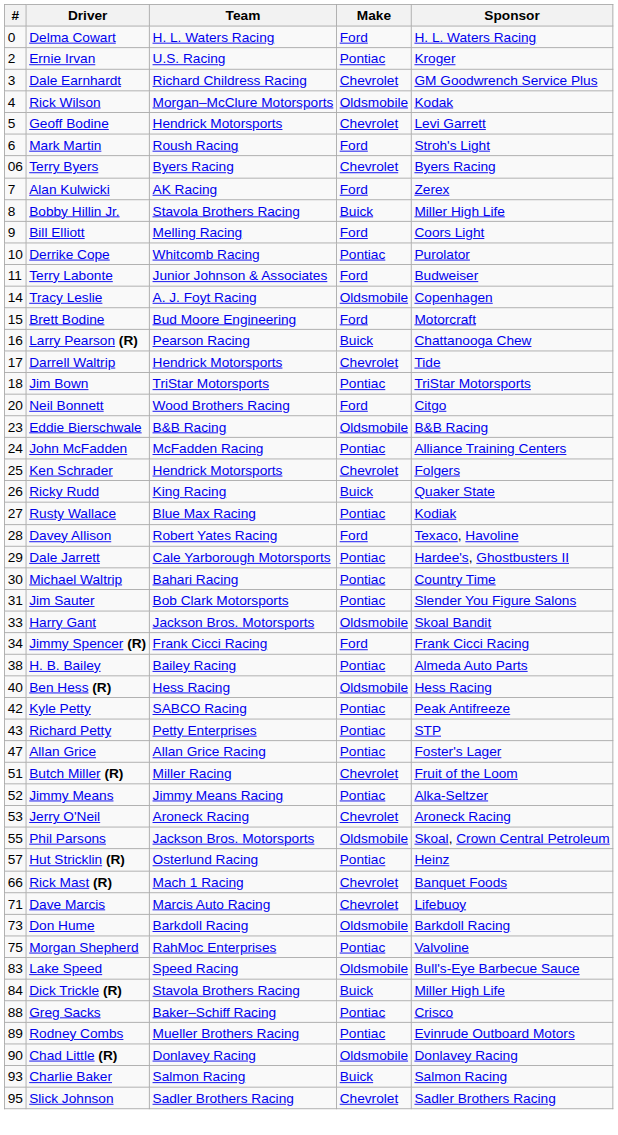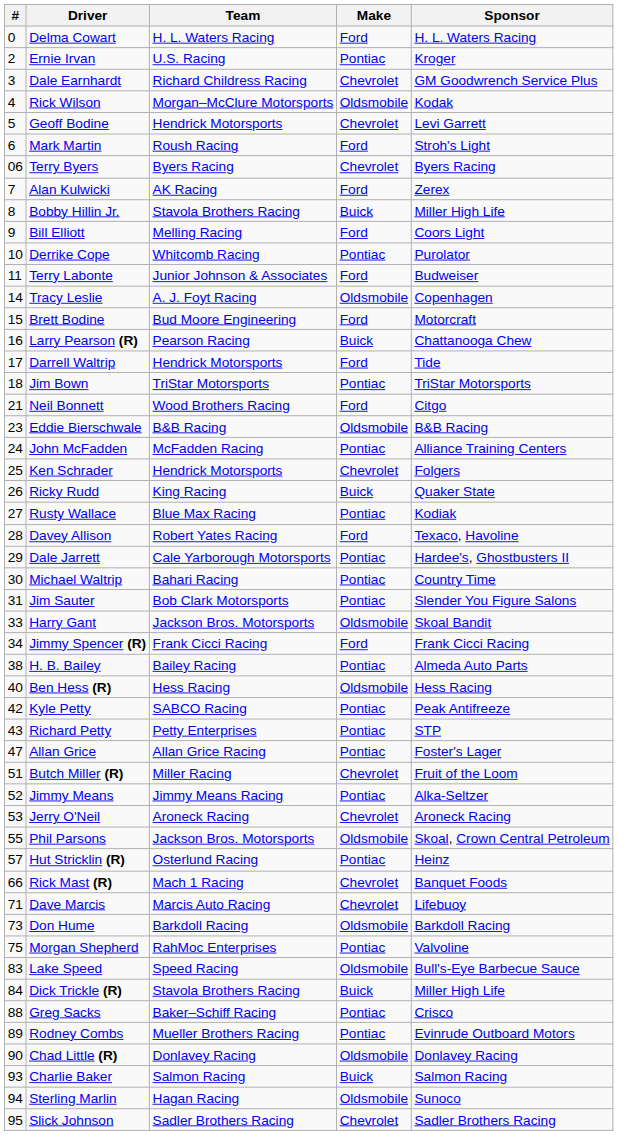 <table class="wikitable" style="font-size:95%">
 <tr>
 <th>#</th>
 <th>Driver</th>
 <th>Team</th>
 <th>Make</th>
 <th>Sponsor</th>
 </tr>
 <tr>
 <td>0</td>
 <td><a href='#'>Delma Cowart</a></td>
 <td><a href='#'>H. L. Waters Racing</a></td>
 <td><a href='#'>Ford</a></td>
 <td><a href='#'>H. L. Waters Racing</a></td>
 </tr>
 <tr>
 <td>2</td>
 <td><a href='#'>Ernie Irvan</a></td>
 <td><a href='#'>U.S. Racing</a></td>
 <td><a href='#'>Pontiac</a></td>
 <td><a href='#'>Kroger</a></td>
 </tr>
 <tr>
 <td>3</td>
 <td><a href='#'>Dale Earnhardt</a></td>
 <td><a href='#'>Richard Childress Racing</a></td>
 <td><a href='#'>Chevrolet</a></td>
 <td><a href='#'>GM Goodwrench Service Plus</a></td>
 </tr>
 <tr>
 <td>4</td>
 <td><a href='#'>Rick Wilson</a></td>
 <td><a href='#'>Morgan–McClure Motorsports</a></td>
 <td><a href='#'>Oldsmobile</a></td>
 <td><a href='#'>Kodak</a></td>
 </tr>
 <tr>
 <td>5</td>
 <td><a href='#'>Geoff Bodine</a></td>
 <td><a href='#'>Hendrick Motorsports</a></td>
 <td><a href='#'>Chevrolet</a></td>
 <td><a href='#'>Levi Garrett</a></td>
 </tr>
 <tr>
 <td>6</td>
 <td><a href='#'>Mark Martin</a></td>
 <td><a href='#'>Roush Racing</a></td>
 <td><a href='#'>Ford</a></td>
 <td><a href='#'>Stroh's Light</a></td>
 </tr>
 <tr>
 <td>06</td>
 <td><a href='#'>Terry Byers</a></td>
 <td><a href='#'>Byers Racing</a></td>
 <td><a href='#'>Chevrolet</a></td>
 <td><a href='#'>Byers Racing</a></td>
 </tr>
 <tr>
 <td>7</td>
 <td><a href='#'>Alan Kulwicki</a></td>
 <td><a href='#'>AK Racing</a></td>
 <td><a href='#'>Ford</a></td>
 <td><a href='#'>Zerex</a></td>
 </tr>
 <tr>
 <td>8</td>
 <td><a href='#'>Bobby Hillin Jr.</a></td>
 <td><a href='#'>Stavola Brothers Racing</a></td>
 <td><a href='#'>Buick</a></td>
 <td><a href='#'>Miller High Life</a></td>
 </tr>
 <tr>
 <td>9</td>
 <td><a href='#'>Bill Elliott</a></td>
 <td><a href='#'>Melling Racing</a></td>
 <td><a href='#'>Ford</a></td>
 <td><a href='#'>Coors Light</a></td>
 </tr>
 <tr>
 <td>10</td>
 <td><a href='#'>Derrike Cope</a></td>
 <td><a href='#'>Whitcomb Racing</a></td>
 <td><a href='#'>Pontiac</a></td>
 <td><a href='#'>Purolator</a></td>
 </tr>
 <tr>
 <td>11</td>
 <td><a href='#'>Terry Labonte</a></td>
 <td><a href='#'>Junior Johnson & Associates</a></td>
 <td><a href='#'>Ford</a></td>
 <td><a href='#'>Budweiser</a></td>
 </tr>
 <tr>
 <td>14</td>
 <td><a href='#'>Tracy Leslie</a></td>
 <td><a href='#'>A. J. Foyt Racing</a></td>
 <td><a href='#'>Oldsmobile</a></td>
 <td><a href='#'>Copenhagen</a></td>
 </tr>
 <tr>
 <td>15</td>
 <td><a href='#'>Brett Bodine</a></td>
 <td><a href='#'>Bud Moore Engineering</a></td>
 <td><a href='#'>Ford</a></td>
 <td><a href='#'>Motorcraft</a></td>
 </tr>
 <tr>
 <td>16</td>
 <td><a href='#'>Larry Pearson</a> <strong>(R)</strong></td>
 <td><a href='#'>Pearson Racing</a></td>
 <td><a href='#'>Buick</a></td>
 <td><a href='#'>Chattanooga Chew</a></td>
 </tr>
 <tr>
 <td>17</td>
 <td><a href='#'>Darrell Waltrip</a></td>
 <td><a href='#'>Hendrick Motorsports</a></td>
-<td><a href='#'>Chevrolet</a></td>
+<td><a href='#'>Ford</a></td>
 <td><a href='#'>Tide</a></td>
 </tr>
 <tr>
 <td>18</td>
 <td><a href='#'>Jim Bown</a></td>
 <td><a href='#'>TriStar Motorsports</a></td>
 <td><a href='#'>Pontiac</a></td>
 <td><a href='#'>TriStar Motorsports</a></td>
 </tr>
 <tr>
-<td>20</td>
+<td>21</td>
 <td><a href='#'>Neil Bonnett</a></td>
 <td><a href='#'>Wood Brothers Racing</a></td>
 <td><a href='#'>Ford</a></td>
 <td><a href='#'>Citgo</a></td>
 </tr>
 <tr>
 <td>23</td>
 <td><a href='#'>Eddie Bierschwale</a></td>
 <td><a href='#'>B&B Racing</a></td>
 <td><a href='#'>Oldsmobile</a></td>
 <td><a href='#'>B&B Racing</a></td>
 </tr>
 <tr>
 <td>24</td>
 <td><a href='#'>John McFadden</a></td>
 <td><a href='#'>McFadden Racing</a></td>
 <td><a href='#'>Pontiac</a></td>
 <td><a href='#'>Alliance Training Centers</a></td>
 </tr>
 <tr>
 <td>25</td>
 <td><a href='#'>Ken Schrader</a></td>
 <td><a href='#'>Hendrick Motorsports</a></td>
 <td><a href='#'>Chevrolet</a></td>
 <td><a href='#'>Folgers</a></td>
 </tr>
 <tr>
 <td>26</td>
 <td><a href='#'>Ricky Rudd</a></td>
 <td><a href='#'>King Racing</a></td>
 <td><a href='#'>Buick</a></td>
 <td><a href='#'>Quaker State</a></td>
 </tr>
 <tr>
 <td>27</td>
 <td><a href='#'>Rusty Wallace</a></td>
 <td><a href='#'>Blue Max Racing</a></td>
 <td><a href='#'>Pontiac</a></td>
 <td><a href='#'>Kodiak</a></td>
 </tr>
 <tr>
 <td>28</td>
 <td><a href='#'>Davey Allison</a></td>
 <td><a href='#'>Robert Yates Racing</a></td>
 <td><a href='#'>Ford</a></td>
 <td><a href='#'>Texaco</a>, <a href='#'>Havoline</a></td>
 </tr>
 <tr>
 <td>29</td>
 <td><a href='#'>Dale Jarrett</a></td>
 <td><a href='#'>Cale Yarborough Motorsports</a></td>
 <td><a href='#'>Pontiac</a></td>
 <td><a href='#'>Hardee's</a>, <a href='#'>Ghostbusters II</a></td>
 </tr>
 <tr>
 <td>30</td>
 <td><a href='#'>Michael Waltrip</a></td>
 <td><a href='#'>Bahari Racing</a></td>
 <td><a href='#'>Pontiac</a></td>
 <td><a href='#'>Country Time</a></td>
 </tr>
 <tr>
 <td>31</td>
 <td><a href='#'>Jim Sauter</a></td>
 <td><a href='#'>Bob Clark Motorsports</a></td>
 <td><a href='#'>Pontiac</a></td>
 <td><a href='#'>Slender You Figure Salons</a></td>
 </tr>
 <tr>
 <td>33</td>
 <td><a href='#'>Harry Gant</a></td>
 <td><a href='#'>Jackson Bros. Motorsports</a></td>
 <td><a href='#'>Oldsmobile</a></td>
 <td><a href='#'>Skoal Bandit</a></td>
 </tr>
 <tr>
 <td>34</td>
 <td><a href='#'>Jimmy Spencer</a> <strong>(R)</strong></td>
 <td><a href='#'>Frank Cicci Racing</a></td>
 <td><a href='#'>Ford</a></td>
 <td><a href='#'>Frank Cicci Racing</a></td>
 </tr>
 <tr>
 <td>38</td>
 <td><a href='#'>H. B. Bailey</a></td>
 <td><a href='#'>Bailey Racing</a></td>
 <td><a href='#'>Pontiac</a></td>
 <td><a href='#'>Almeda Auto Parts</a></td>
 </tr>
 <tr>
 <td>40</td>
 <td><a href='#'>Ben Hess</a> <strong>(R)</strong></td>
 <td><a href='#'>Hess Racing</a></td>
 <td><a href='#'>Oldsmobile</a></td>
 <td><a href='#'>Hess Racing</a></td>
 </tr>
 <tr>
 <td>42</td>
 <td><a href='#'>Kyle Petty</a></td>
 <td><a href='#'>SABCO Racing</a></td>
 <td><a href='#'>Pontiac</a></td>
 <td><a href='#'>Peak Antifreeze</a></td>
 </tr>
 <tr>
 <td>43</td>
 <td><a href='#'>Richard Petty</a></td>
 <td><a href='#'>Petty Enterprises</a></td>
 <td><a href='#'>Pontiac</a></td>
 <td><a href='#'>STP</a></td>
 </tr>
 <tr>
 <td>47</td>
 <td><a href='#'>Allan Grice</a></td>
 <td><a href='#'>Allan Grice Racing</a></td>
 <td><a href='#'>Pontiac</a></td>
 <td><a href='#'>Foster's Lager</a></td>
 </tr>
 <tr>
 <td>51</td>
 <td><a href='#'>Butch Miller</a> <strong>(R)</strong></td>
 <td><a href='#'>Miller Racing</a></td>
 <td><a href='#'>Chevrolet</a></td>
 <td><a href='#'>Fruit of the Loom</a></td>
 </tr>
 <tr>
 <td>52</td>
 <td><a href='#'>Jimmy Means</a></td>
 <td><a href='#'>Jimmy Means Racing</a></td>
 <td><a href='#'>Pontiac</a></td>
 <td><a href='#'>Alka-Seltzer</a></td>
 </tr>
 <tr>
 <td>53</td>
 <td><a href='#'>Jerry O'Neil</a></td>
 <td><a href='#'>Aroneck Racing</a></td>
 <td><a href='#'>Chevrolet</a></td>
 <td><a href='#'>Aroneck Racing</a></td>
 </tr>
 <tr>
 <td>55</td>
 <td><a href='#'>Phil Parsons</a></td>
 <td><a href='#'>Jackson Bros. Motorsports</a></td>
 <td><a href='#'>Oldsmobile</a></td>
 <td><a href='#'>Skoal</a>, <a href='#'>Crown Central Petroleum</a></td>
 </tr>
 <tr>
 <td>57</td>
 <td><a href='#'>Hut Stricklin</a> <strong>(R)</strong></td>
 <td><a href='#'>Osterlund Racing</a></td>
 <td><a href='#'>Pontiac</a></td>
 <td><a href='#'>Heinz</a></td>
 </tr>
 <tr>
 <td>66</td>
 <td><a href='#'>Rick Mast</a> <strong>(R)</strong></td>
 <td><a href='#'>Mach 1 Racing</a></td>
 <td><a href='#'>Chevrolet</a></td>
 <td><a href='#'>Banquet Foods</a></td>
 </tr>
 <tr>
 <td>71</td>
 <td><a href='#'>Dave Marcis</a></td>
 <td><a href='#'>Marcis Auto Racing</a></td>
 <td><a href='#'>Chevrolet</a></td>
 <td><a href='#'>Lifebuoy</a></td>
 </tr>
 <tr>
 <td>73</td>
 <td><a href='#'>Don Hume</a></td>
 <td><a href='#'>Barkdoll Racing</a></td>
 <td><a href='#'>Oldsmobile</a></td>
 <td><a href='#'>Barkdoll Racing</a></td>
 </tr>
 <tr>
 <td>75</td>
 <td><a href='#'>Morgan Shepherd</a></td>
 <td><a href='#'>RahMoc Enterprises</a></td>
 <td><a href='#'>Pontiac</a></td>
 <td><a href='#'>Valvoline</a></td>
 </tr>
 <tr>
 <td>83</td>
 <td><a href='#'>Lake Speed</a></td>
 <td><a href='#'>Speed Racing</a></td>
 <td><a href='#'>Oldsmobile</a></td>
 <td><a href='#'>Bull's-Eye Barbecue Sauce</a></td>
 </tr>
 <tr>
 <td>84</td>
 <td><a href='#'>Dick Trickle</a> <strong>(R)</strong></td>
 <td><a href='#'>Stavola Brothers Racing</a></td>
 <td><a href='#'>Buick</a></td>
 <td><a href='#'>Miller High Life</a></td>
 </tr>
 <tr>
 <td>88</td>
 <td><a href='#'>Greg Sacks</a></td>
 <td><a href='#'>Baker–Schiff Racing</a></td>
 <td><a href='#'>Pontiac</a></td>
 <td><a href='#'>Crisco</a></td>
 </tr>
 <tr>
 <td>89</td>
 <td><a href='#'>Rodney Combs</a></td>
 <td><a href='#'>Mueller Brothers Racing</a></td>
 <td><a href='#'>Pontiac</a></td>
 <td><a href='#'>Evinrude Outboard Motors</a></td>
 </tr>
 <tr>
 <td>90</td>
 <td><a href='#'>Chad Little</a> <strong>(R)</strong></td>
 <td><a href='#'>Donlavey Racing</a></td>
 <td><a href='#'>Oldsmobile</a></td>
 <td><a href='#'>Donlavey Racing</a></td>
 </tr>
 <tr>
 <td>93</td>
 <td><a href='#'>Charlie Baker</a></td>
 <td><a href='#'>Salmon Racing</a></td>
 <td><a href='#'>Buick</a></td>
 <td><a href='#'>Salmon Racing</a></td>
 </tr>
 <tr>
+<td>94</td>
+<td><a href='#'>Sterling Marlin</a></td>
+<td><a href='#'>Hagan Racing</a></td>
+<td><a href='#'>Oldsmobile</a></td>
+<td><a href='#'>Sunoco</a></td>
+</tr>
+<tr>
 <td>95</td>
 <td><a href='#'>Slick Johnson</a></td>
 <td><a href='#'>Sadler Brothers Racing</a></td>
 <td><a href='#'>Chevrolet</a></td>
 <td><a href='#'>Sadler Brothers Racing</a></td>
 </tr>
 </table>
